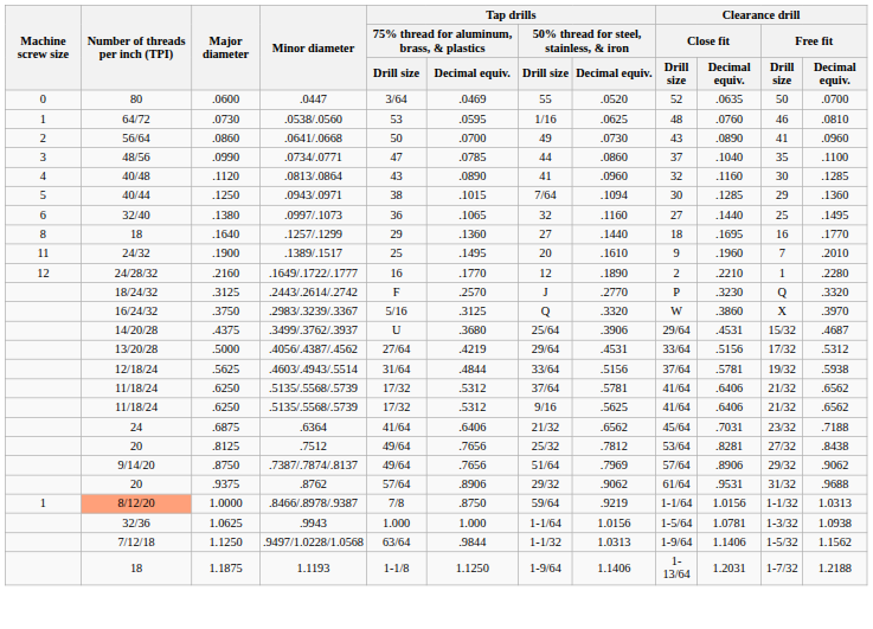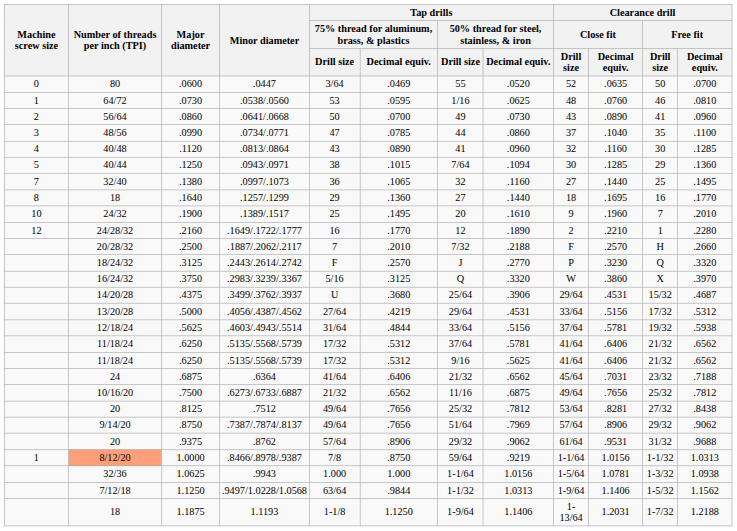 <table class="wikitable" style="text-align:center; width:90%;" align="center">
 <tr>
 <th rowspan="3">Machine screw size</th>
 <th rowspan="3">Number of threads per inch (TPI)</th>
 <th rowspan="3">Major diameter</th>
 <th rowspan="3">Minor diameter</th>
 <th colspan="4">Tap drills</th>
 <th colspan="4">Clearance drill</th>
 </tr>
 <tr>
 <th colspan="2">75% thread for aluminum, brass, & plastics</th>
 <th colspan="2">50% thread for steel, stainless, & iron</th>
 <th colspan="2">Close fit</th>
 <th colspan="2">Free fit</th>
 </tr>
 <tr>
 <th>Drill size</th>
 <th>Decimal equiv.</th>
 <th>Drill size</th>
 <th>Decimal equiv.</th>
 <th>Drill size</th>
 <th>Decimal equiv.</th>
 <th>Drill size</th>
 <th>Decimal equiv.</th>
 </tr>
 <tr>
 <td>0</td>
 <td>80</td>
 <td>.0600</td>
 <td>.0447</td>
 <td>3/64</td>
 <td>.0469</td>
 <td>55</td>
 <td>.0520</td>
 <td>52</td>
 <td>.0635</td>
 <td>50</td>
 <td>.0700</td>
 </tr>
 <tr>
 <td>1</td>
 <td>64/72</td>
 <td>.0730</td>
 <td>.0538/.0560</td>
 <td>53</td>
 <td>.0595</td>
 <td>1/16</td>
 <td>.0625</td>
 <td>48</td>
 <td>.0760</td>
 <td>46</td>
 <td>.0810</td>
 </tr>
 <tr>
 <td>2</td>
 <td>56/64</td>
 <td>.0860</td>
 <td>.0641/.0668</td>
 <td>50</td>
 <td>.0700</td>
 <td>49</td>
 <td>.0730</td>
 <td>43</td>
 <td>.0890</td>
 <td>41</td>
 <td>.0960</td>
 </tr>
 <tr>
 <td>3</td>
 <td>48/56</td>
 <td>.0990</td>
 <td>.0734/.0771</td>
 <td>47</td>
 <td>.0785</td>
 <td>44</td>
 <td>.0860</td>
 <td>37</td>
 <td>.1040</td>
 <td>35</td>
 <td>.1100</td>
 </tr>
 <tr>
 <td>4</td>
 <td>40/48</td>
 <td>.1120</td>
 <td>.0813/.0864</td>
 <td>43</td>
 <td>.0890</td>
 <td>41</td>
 <td>.0960</td>
 <td>32</td>
 <td>.1160</td>
 <td>30</td>
 <td>.1285</td>
 </tr>
 <tr>
 <td>5</td>
 <td>40/44</td>
 <td>.1250</td>
 <td>.0943/.0971</td>
 <td>38</td>
 <td>.1015</td>
 <td>7/64</td>
 <td>.1094</td>
 <td>30</td>
 <td>.1285</td>
 <td>29</td>
 <td>.1360</td>
 </tr>
 <tr>
-<td>6</td>
+<td>7</td>
 <td>32/40</td>
 <td>.1380</td>
 <td>.0997/.1073</td>
 <td>36</td>
 <td>.1065</td>
 <td>32</td>
 <td>.1160</td>
 <td>27</td>
 <td>.1440</td>
 <td>25</td>
 <td>.1495</td>
 </tr>
 <tr>
 <td>8</td>
 <td>18</td>
 <td>.1640</td>
 <td>.1257/.1299</td>
 <td>29</td>
 <td>.1360</td>
 <td>27</td>
 <td>.1440</td>
 <td>18</td>
 <td>.1695</td>
 <td>16</td>
 <td>.1770</td>
 </tr>
 <tr>
-<td>11</td>
+<td>10</td>
 <td>24/32</td>
 <td>.1900</td>
 <td>.1389/.1517</td>
 <td>25</td>
 <td>.1495</td>
 <td>20</td>
 <td>.1610</td>
 <td>9</td>
 <td>.1960</td>
 <td>7</td>
 <td>.2010</td>
 </tr>
 <tr>
 <td>12</td>
 <td>24/28/32</td>
 <td>.2160</td>
 <td>.1649/.1722/.1777</td>
 <td>16</td>
 <td>.1770</td>
 <td>12</td>
 <td>.1890</td>
 <td>2</td>
 <td>.2210</td>
 <td>1</td>
 <td>.2280</td>
+</tr>
+<tr>
+<td></td>
+<td>20/28/32</td>
+<td>.2500</td>
+<td>.1887/.2062/.2117</td>
+<td>7</td>
+<td>.2010</td>
+<td>7/32</td>
+<td>.2188</td>
+<td>F</td>
+<td>.2570</td>
+<td>H</td>
+<td>.2660</td>
 </tr>
 <tr>
 <td></td>
 <td>18/24/32</td>
 <td>.3125</td>
 <td>.2443/.2614/.2742</td>
 <td>F</td>
 <td>.2570</td>
 <td>J</td>
 <td>.2770</td>
 <td>P</td>
 <td>.3230</td>
 <td>Q</td>
 <td>.3320</td>
 </tr>
 <tr>
 <td></td>
 <td>16/24/32</td>
 <td>.3750</td>
 <td>.2983/.3239/.3367</td>
 <td>5/16</td>
 <td>.3125</td>
 <td>Q</td>
 <td>.3320</td>
 <td>W</td>
 <td>.3860</td>
 <td>X</td>
 <td>.3970</td>
 </tr>
 <tr>
 <td></td>
 <td>14/20/28</td>
 <td>.4375</td>
 <td>.3499/.3762/.3937</td>
 <td>U</td>
 <td>.3680</td>
 <td>25/64</td>
 <td>.3906</td>
 <td>29/64</td>
 <td>.4531</td>
 <td>15/32</td>
 <td>.4687</td>
 </tr>
 <tr>
 <td></td>
 <td>13/20/28</td>
 <td>.5000</td>
 <td>.4056/.4387/.4562</td>
 <td>27/64</td>
 <td>.4219</td>
 <td>29/64</td>
 <td>.4531</td>
 <td>33/64</td>
 <td>.5156</td>
 <td>17/32</td>
 <td>.5312</td>
 </tr>
 <tr>
 <td></td>
 <td>12/18/24</td>
 <td>.5625</td>
 <td>.4603/.4943/.5514</td>
 <td>31/64</td>
 <td>.4844</td>
 <td>33/64</td>
 <td>.5156</td>
 <td>37/64</td>
 <td>.5781</td>
 <td>19/32</td>
 <td>.5938</td>
 </tr>
 <tr>
 <td></td>
 <td>11/18/24</td>
 <td>.6250</td>
 <td>.5135/.5568/.5739</td>
 <td>17/32</td>
 <td>.5312</td>
 <td>37/64</td>
 <td>.5781</td>
 <td>41/64</td>
 <td>.6406</td>
 <td>21/32</td>
 <td>.6562</td>
 </tr>
 <tr>
 <td></td>
 <td>11/18/24</td>
 <td>.6250</td>
 <td>.5135/.5568/.5739</td>
 <td>17/32</td>
 <td>.5312</td>
 <td>9/16</td>
 <td>.5625</td>
 <td>41/64</td>
 <td>.6406</td>
 <td>21/32</td>
 <td>.6562</td>
 </tr>
 <tr>
 <td></td>
 <td>24</td>
 <td>.6875</td>
 <td>.6364</td>
 <td>41/64</td>
 <td>.6406</td>
 <td>21/32</td>
 <td>.6562</td>
 <td>45/64</td>
 <td>.7031</td>
 <td>23/32</td>
 <td>.7188</td>
 </tr>
 <tr>
 <td></td>
+<td>10/16/20</td>
+<td>.7500</td>
+<td>.6273/.6733/.6887</td>
+<td>21/32</td>
+<td>.6562</td>
+<td>11/16</td>
+<td>.6875</td>
+<td>49/64</td>
+<td>.7656</td>
+<td>25/32</td>
+<td>.7812</td>
+</tr>
+<tr>
+<td></td>
 <td>20</td>
 <td>.8125</td>
 <td>.7512</td>
 <td>49/64</td>
 <td>.7656</td>
 <td>25/32</td>
 <td>.7812</td>
 <td>53/64</td>
 <td>.8281</td>
 <td>27/32</td>
 <td>.8438</td>
 </tr>
 <tr>
 <td></td>
 <td>9/14/20</td>
 <td>.8750</td>
 <td>.7387/.7874/.8137</td>
 <td>49/64</td>
 <td>.7656</td>
 <td>51/64</td>
 <td>.7969</td>
 <td>57/64</td>
 <td>.8906</td>
 <td>29/32</td>
 <td>.9062</td>
 </tr>
 <tr>
 <td></td>
 <td>20</td>
 <td>.9375</td>
 <td>.8762</td>
 <td>57/64</td>
 <td>.8906</td>
 <td>29/32</td>
 <td>.9062</td>
 <td>61/64</td>
 <td>.9531</td>
 <td>31/32</td>
 <td>.9688</td>
 </tr>
 <tr>
 <td>1</td>
 <td style="background: lightsalmon;">8/12/20</td>
 <td>1.0000</td>
 <td>.8466/.8978/.9387</td>
 <td>7/8</td>
 <td>.8750</td>
 <td>59/64</td>
 <td>.9219</td>
 <td>1-1/64</td>
 <td>1.0156</td>
 <td>1-1/32</td>
 <td>1.0313</td>
 </tr>
 <tr>
 <td></td>
 <td>32/36</td>
 <td>1.0625</td>
 <td>.9943</td>
 <td>1.000</td>
 <td>1.000</td>
 <td>1-1/64</td>
 <td>1.0156</td>
 <td>1-5/64</td>
 <td>1.0781</td>
 <td>1-3/32</td>
 <td>1.0938</td>
 </tr>
 <tr>
 <td></td>
 <td>7/12/18</td>
 <td>1.1250</td>
 <td>.9497/1.0228/1.0568</td>
 <td>63/64</td>
 <td>.9844</td>
 <td>1-1/32</td>
 <td>1.0313</td>
 <td>1-9/64</td>
 <td>1.1406</td>
 <td>1-5/32</td>
 <td>1.1562</td>
 </tr>
 <tr>
 <td></td>
 <td>18</td>
 <td>1.1875</td>
 <td>1.1193</td>
 <td>1-1/8</td>
 <td>1.1250</td>
 <td>1-9/64</td>
 <td>1.1406</td>
 <td>1-13/64</td>
 <td>1.2031</td>
 <td>1-7/32</td>
 <td>1.2188</td>
 </tr>
 </table>
